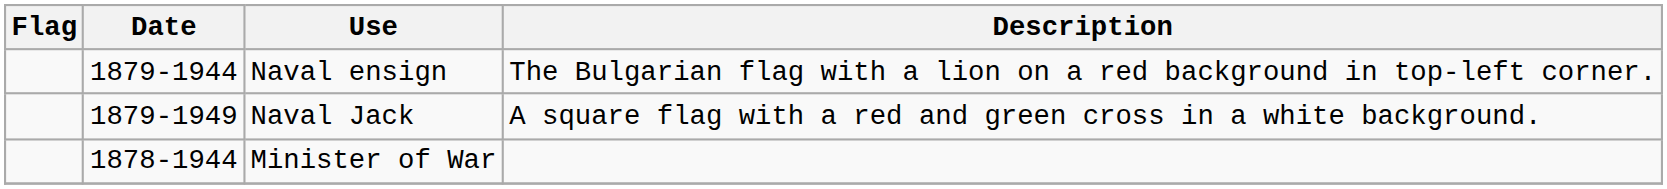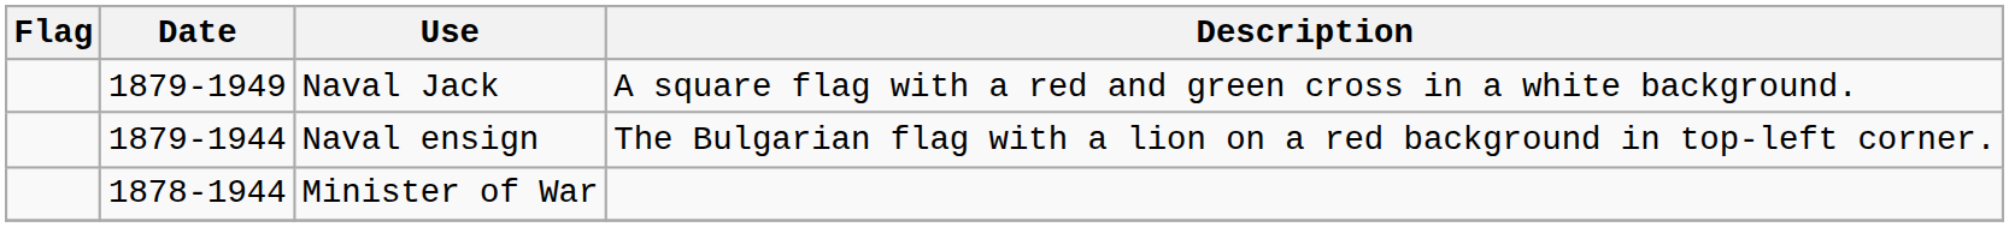 <table class="wikitable">
 <tr>
 <th>Flag</th>
 <th>Date</th>
 <th>Use</th>
 <th>Description</th>
 </tr>
 <tr>
 <td></td>
+<td>1879-1949</td>
+<td>Naval Jack</td>
+<td>A square flag with a red and green cross in a white background.</td>
+</tr>
+<tr>
+<td></td>
 <td>1879-1944</td>
 <td>Naval ensign</td>
 <td>The Bulgarian flag with a lion on a red background in top-left corner.</td>
-</tr>
-<tr>
-<td></td>
-<td>1879-1949</td>
-<td>Naval Jack</td>
-<td>A square flag with a red and green cross in a white background.</td>
 </tr>
 <tr>
 <td></td>
 <td>1878-1944</td>
 <td>Minister of War</td>
 <td></td>
 </tr>
 <tr>
 </tr>
 </table>
